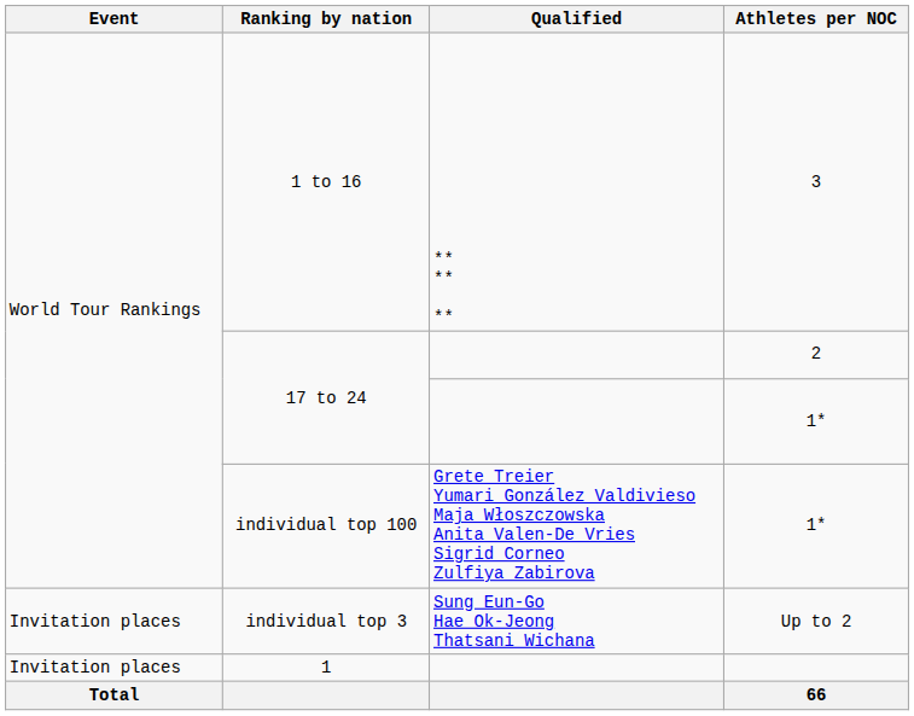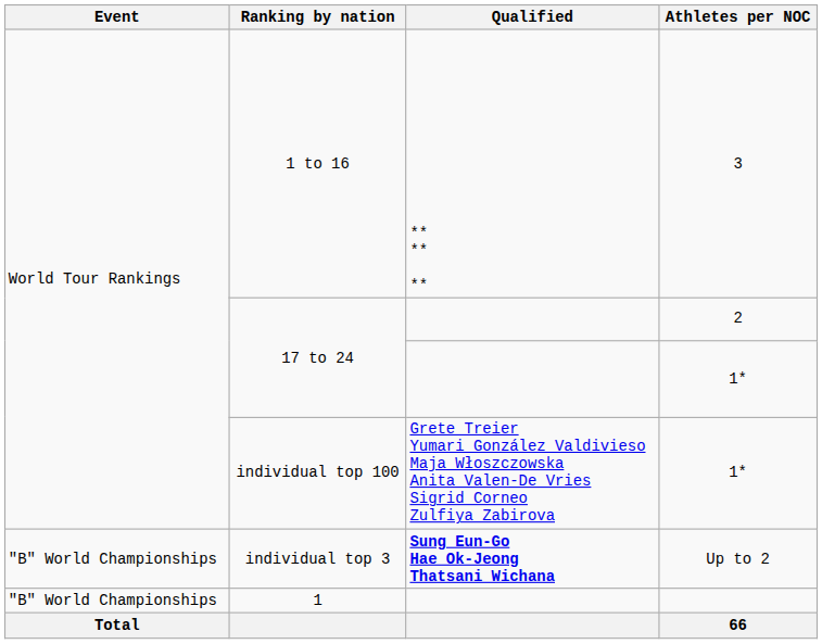 <table class="wikitable" width=700 style="text-align:center">
 <tr>
 <th>Event</th>
 <th>Ranking by nation</th>
 <th>Qualified</th>
 <th>Athletes per NOC</th>
 </tr>
 <tr>
 <td rowspan="4" align="left">World Tour Rankings</td>
 <td>1 to 16</td>
 <td align="left"><br><br><br><br><br><br><br><br><br><br><br>**<br>**<br><br>**<br></td>
 <td>3</td>
 </tr>
 <tr>
 <td rowspan="2">17 to 24</td>
 <td align="left"><br><br></td>
 <td>2</td>
 </tr>
 <tr>
 <td align="left"><br><br><br><br></td>
 <td>1*</td>
 </tr>
 <tr>
 <td>individual top 100</td>
 <td align="left"> <a href='#'>Grete Treier</a><br> <a href='#'>Yumari González Valdivieso</a><br> <a href='#'>Maja Włoszczowska</a><br> <a href='#'>Anita Valen-De Vries</a><br> <a href='#'>Sigrid Corneo</a><br> <a href='#'>Zulfiya Zabirova</a></td>
 <td>1*</td>
 </tr>
 <tr>
-<td align="left">Invitation places</td>
+<td align="left">"B" World Championships</td>
 <td>individual top 3</td>
-<td align="left"> <a href='#'>Sung Eun-Go</a><br> <a href='#'>Hae Ok-Jeong</a><br> <a href='#'>Thatsani Wichana</a></td>
+<td align="left"><strong> <a href='#'>Sung Eun-Go</a><br> <a href='#'>Hae Ok-Jeong</a><br> <a href='#'>Thatsani Wichana</a></strong></td>
 <td>Up to 2</td>
 </tr>
 <tr>
-<td align="left">Invitation places</td>
+<td align="left">"B" World Championships</td>
 <td>1</td>
 <td align="left"></td>
 <td></td>
 </tr>
 <tr>
 <th>Total</th>
 <th></th>
 <th></th>
 <th>66</th>
 </tr>
 </table>
